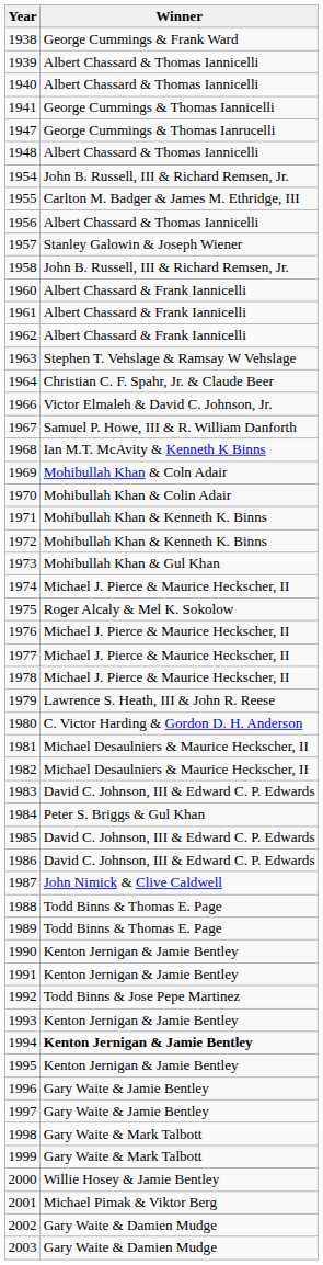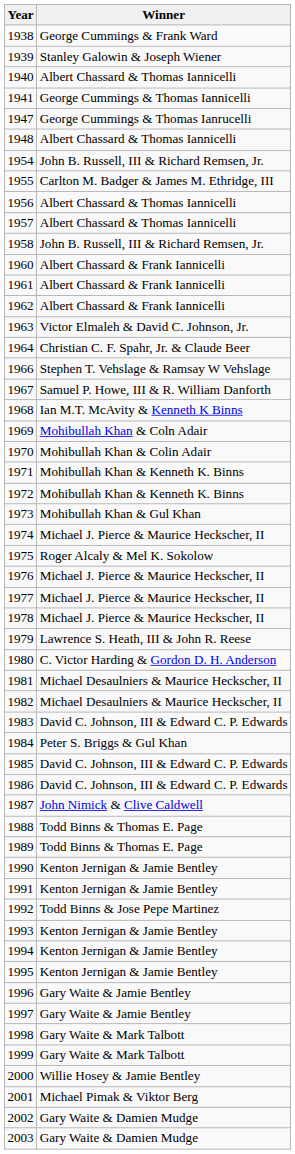 <table class="wikitable">
 <tr style="text-align:center; background:#f0f0f0;">
 <td><strong>Year</strong></td>
 <td><strong>Winner</strong></td>
 </tr>
 <tr>
 <td>1938</td>
 <td>George Cummings & Frank Ward</td>
 </tr>
 <tr>
 <td>1939</td>
-<td>Albert Chassard & Thomas Iannicelli</td>
+<td>Stanley Galowin & Joseph Wiener</td>
 </tr>
 <tr>
 <td>1940</td>
 <td>Albert Chassard & Thomas Iannicelli</td>
 </tr>
 <tr>
 <td>1941</td>
 <td>George Cummings & Thomas Iannicelli</td>
 </tr>
 <tr>
 <td>1947</td>
 <td>George Cummings & Thomas Ianrucelli</td>
 </tr>
 <tr>
 <td>1948</td>
 <td>Albert Chassard & Thomas Iannicelli</td>
 </tr>
 <tr>
 <td>1954</td>
 <td>John B. Russell, III & Richard Remsen, Jr.</td>
 </tr>
 <tr>
 <td>1955</td>
 <td>Carlton M. Badger & James M. Ethridge, III</td>
 </tr>
 <tr>
 <td>1956</td>
 <td>Albert Chassard & Thomas Iannicelli</td>
 </tr>
 <tr>
 <td>1957</td>
-<td>Stanley Galowin & Joseph Wiener</td>
+<td>Albert Chassard & Thomas Iannicelli</td>
 </tr>
 <tr>
 <td>1958</td>
 <td>John B. Russell, III & Richard Remsen, Jr.</td>
 </tr>
 <tr>
 <td>1960</td>
 <td>Albert Chassard & Frank Iannicelli</td>
 </tr>
 <tr>
 <td>1961</td>
 <td>Albert Chassard & Frank Iannicelli</td>
 </tr>
 <tr>
 <td>1962</td>
 <td>Albert Chassard & Frank Iannicelli</td>
 </tr>
 <tr>
 <td>1963</td>
-<td>Stephen T. Vehslage & Ramsay W Vehslage</td>
+<td>Victor Elmaleh & David C. Johnson, Jr.</td>
 </tr>
 <tr>
 <td>1964</td>
 <td>Christian C. F. Spahr, Jr. & Claude Beer</td>
 </tr>
 <tr>
 <td>1966</td>
-<td>Victor Elmaleh & David C. Johnson, Jr.</td>
+<td>Stephen T. Vehslage & Ramsay W Vehslage</td>
 </tr>
 <tr>
 <td>1967</td>
 <td>Samuel P. Howe, III & R. William Danforth</td>
 </tr>
 <tr>
 <td>1968</td>
 <td>Ian M.T. McAvity & <a href='#'>Kenneth K Binns</a></td>
 </tr>
 <tr>
 <td>1969</td>
 <td><a href='#'>Mohibullah Khan</a> & Coln Adair</td>
 </tr>
 <tr>
 <td>1970</td>
 <td>Mohibullah Khan & Colin Adair</td>
 </tr>
 <tr>
 <td>1971</td>
 <td>Mohibullah Khan & Kenneth K. Binns</td>
 </tr>
 <tr>
 <td>1972</td>
 <td>Mohibullah Khan & Kenneth K. Binns</td>
 </tr>
 <tr>
 <td>1973</td>
 <td>Mohibullah Khan & Gul Khan</td>
 </tr>
 <tr>
 <td>1974</td>
 <td>Michael J. Pierce & Maurice Heckscher, II</td>
 </tr>
 <tr>
 <td>1975</td>
 <td>Roger Alcaly & Mel K. Sokolow</td>
 </tr>
 <tr>
 <td>1976</td>
 <td>Michael J. Pierce & Maurice Heckscher, II</td>
 </tr>
 <tr>
 <td>1977</td>
 <td>Michael J. Pierce & Maurice Heckscher, II</td>
 </tr>
 <tr>
 <td>1978</td>
 <td>Michael J. Pierce & Maurice Heckscher, II</td>
 </tr>
 <tr>
 <td>1979</td>
 <td>Lawrence S. Heath, III & John R. Reese</td>
 </tr>
 <tr>
 <td>1980</td>
 <td>C. Victor Harding & <a href='#'>Gordon D. H. Anderson</a></td>
 </tr>
 <tr>
 <td>1981</td>
 <td>Michael Desaulniers & Maurice Heckscher, II</td>
 </tr>
 <tr>
 <td>1982</td>
 <td>Michael Desaulniers & Maurice Heckscher, II</td>
 </tr>
 <tr>
 <td>1983</td>
 <td>David C. Johnson, III & Edward C. P. Edwards</td>
 </tr>
 <tr>
 <td>1984</td>
 <td>Peter S. Briggs & Gul Khan</td>
 </tr>
 <tr>
 <td>1985</td>
 <td>David C. Johnson, III & Edward C. P. Edwards</td>
 </tr>
 <tr>
 <td>1986</td>
 <td>David C. Johnson, III & Edward C. P. Edwards</td>
 </tr>
 <tr>
 <td>1987</td>
 <td><a href='#'>John Nimick</a> & <a href='#'>Clive Caldwell</a></td>
 </tr>
 <tr>
 <td>1988</td>
 <td>Todd Binns & Thomas E. Page</td>
 </tr>
 <tr>
 <td>1989</td>
 <td>Todd Binns & Thomas E. Page</td>
 </tr>
 <tr>
 <td>1990</td>
 <td>Kenton Jernigan & Jamie Bentley</td>
 </tr>
 <tr>
 <td>1991</td>
 <td>Kenton Jernigan & Jamie Bentley</td>
 </tr>
 <tr>
 <td>1992</td>
 <td>Todd Binns & Jose Pepe Martinez</td>
 </tr>
 <tr>
 <td>1993</td>
 <td>Kenton Jernigan & Jamie Bentley</td>
 </tr>
 <tr>
 <td>1994</td>
-<td><strong>Kenton Jernigan & Jamie Bentley</strong></td>
+<td>Kenton Jernigan & Jamie Bentley</td>
 </tr>
 <tr>
 <td>1995</td>
 <td>Kenton Jernigan & Jamie Bentley</td>
 </tr>
 <tr>
 <td>1996</td>
 <td>Gary Waite & Jamie Bentley</td>
 </tr>
 <tr>
 <td>1997</td>
 <td>Gary Waite & Jamie Bentley</td>
 </tr>
 <tr>
 <td>1998</td>
 <td>Gary Waite & Mark Talbott</td>
 </tr>
 <tr>
 <td>1999</td>
 <td>Gary Waite & Mark Talbott</td>
 </tr>
 <tr>
 <td>2000</td>
 <td>Willie Hosey & Jamie Bentley</td>
 </tr>
 <tr>
 <td>2001</td>
 <td>Michael Pimak & Viktor Berg</td>
 </tr>
 <tr>
 <td>2002</td>
 <td>Gary Waite & Damien Mudge</td>
 </tr>
 <tr>
 <td>2003</td>
 <td>Gary Waite & Damien Mudge</td>
 </tr>
 </table>
